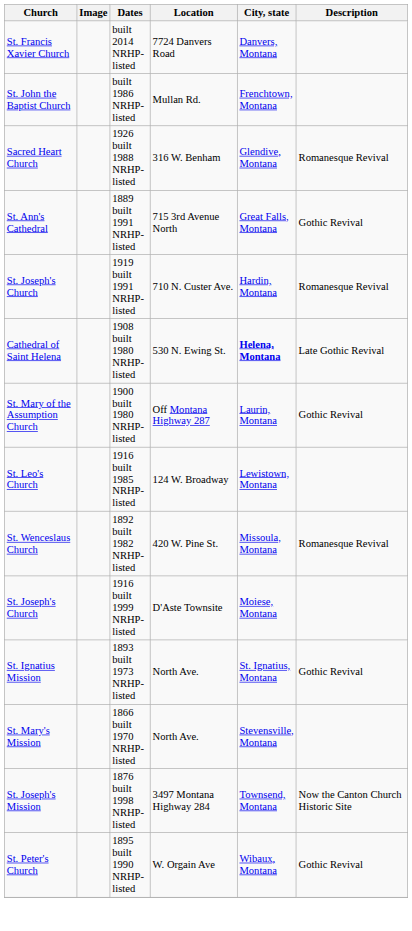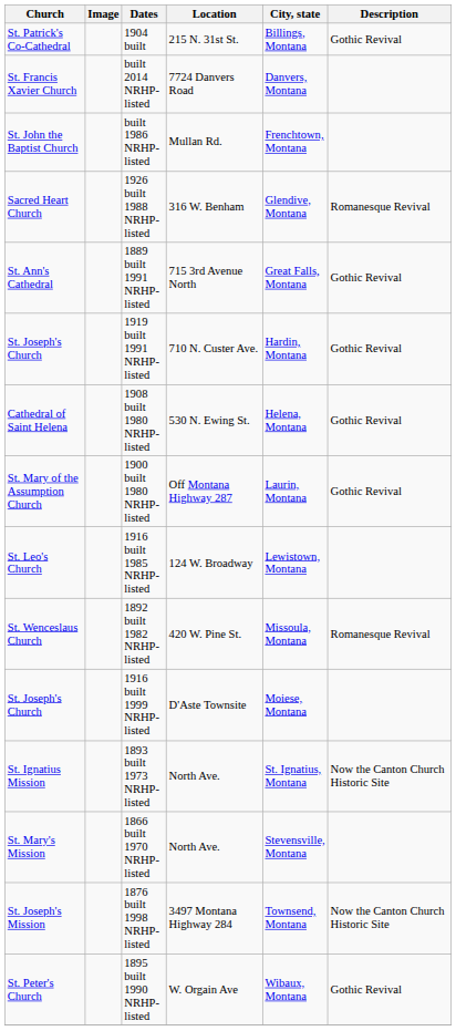 <table class="wikitable sortable" style="width:98%">
 <tr>
 <th width = 18%><strong>Church</strong></th>
 <th width = 8% class="unsortable"><strong>Image</strong></th>
 <th width = 10%><strong>Dates</strong></th>
 <th><strong>Location</strong></th>
 <th width = 8%><strong>City, state</strong></th>
 <th class="unsortable"><strong>Description</strong></th>
+</tr>
+<tr>
+<td><a href='#'>St. Patrick's Co-Cathedral</a></td>
+<td></td>
+<td>1904 built</td>
+<td>215 N. 31st St.<br><small></small></td>
+<td><a href='#'>Billings, Montana</a></td>
+<td>Gothic Revival</td>
 </tr>
 <tr>
 <td><a href='#'>St. Francis Xavier Church</a></td>
 <td></td>
 <td>built<br>2014 NRHP-listed</td>
 <td>7724 Danvers Road<br><small></small></td>
 <td><a href='#'>Danvers, Montana</a></td>
 <td></td>
 </tr>
 <tr>
 <td><a href='#'>St. John the Baptist Church</a></td>
 <td></td>
 <td>built<br>1986 NRHP-listed</td>
 <td>Mullan Rd.<br><small></small></td>
 <td><a href='#'>Frenchtown, Montana</a></td>
 <td></td>
 </tr>
 <tr>
 <td><a href='#'>Sacred Heart Church</a></td>
 <td></td>
 <td>1926 built<br>1988 NRHP-listed</td>
 <td>316 W. Benham<br><small></small></td>
 <td><a href='#'>Glendive, Montana</a></td>
 <td>Romanesque Revival</td>
 </tr>
 <tr>
 <td><a href='#'>St. Ann's Cathedral</a></td>
 <td></td>
 <td>1889 built<br>1991 NRHP-listed</td>
 <td>715 3rd Avenue North<br><small></small></td>
 <td><a href='#'>Great Falls, Montana</a></td>
 <td>Gothic Revival</td>
 </tr>
 <tr>
 <td><a href='#'>St. Joseph's Church</a></td>
 <td></td>
 <td>1919 built<br>1991 NRHP-listed</td>
 <td>710 N. Custer Ave.<br><small></small></td>
 <td><a href='#'>Hardin, Montana</a></td>
-<td>Romanesque Revival</td>
+<td>Gothic Revival</td>
 </tr>
 <tr>
 <td><a href='#'>Cathedral of Saint Helena</a></td>
 <td></td>
 <td>1908 built<br>1980 NRHP-listed</td>
 <td>530 N. Ewing St.<br><small></small></td>
-<td><strong><a href='#'>Helena, Montana</a></strong></td>
-<td>Late Gothic Revival</td>
+<td><a href='#'>Helena, Montana</a></td>
+<td>Gothic Revival</td>
 </tr>
 <tr>
 <td><a href='#'>St. Mary of the Assumption Church</a></td>
 <td></td>
 <td>1900 built<br>1980 NRHP-listed</td>
 <td>Off <a href='#'>Montana Highway 287</a><br><small></small></td>
 <td><a href='#'>Laurin, Montana</a></td>
 <td>Gothic Revival</td>
 </tr>
 <tr>
 <td><a href='#'>St. Leo's Church</a></td>
 <td></td>
 <td>1916 built<br>1985 NRHP-listed</td>
 <td>124 W. Broadway<br><small></small></td>
 <td><a href='#'>Lewistown, Montana</a></td>
 <td></td>
 </tr>
 <tr>
 <td><a href='#'>St. Wenceslaus Church</a></td>
 <td></td>
 <td>1892 built<br>1982 NRHP-listed</td>
 <td>420 W. Pine St.<br><small></small></td>
 <td><a href='#'>Missoula, Montana</a></td>
 <td>Romanesque Revival</td>
 </tr>
 <tr>
 <td><a href='#'>St. Joseph's Church</a></td>
 <td></td>
 <td>1916 built<br>1999 NRHP-listed</td>
 <td>D'Aste Townsite<br><small></small></td>
 <td><a href='#'>Moiese, Montana</a></td>
 <td></td>
 </tr>
 <tr>
 <td><a href='#'>St. Ignatius Mission</a></td>
 <td></td>
 <td>1893 built<br>1973 NRHP-listed</td>
 <td>North Ave.<br><small></small></td>
 <td><a href='#'>St. Ignatius, Montana</a></td>
-<td>Gothic Revival</td>
+<td>Now the Canton Church Historic Site</td>
 </tr>
 <tr>
 <td><a href='#'>St. Mary's Mission</a></td>
 <td></td>
 <td>1866 built<br>1970 NRHP-listed</td>
 <td>North Ave.<br><small></small></td>
 <td><a href='#'>Stevensville, Montana</a></td>
 <td></td>
 </tr>
 <tr>
 <td><a href='#'>St. Joseph's Mission</a></td>
 <td></td>
 <td>1876 built<br>1998 NRHP-listed</td>
 <td>3497 Montana Highway 284<br><small></small></td>
 <td><a href='#'>Townsend, Montana</a></td>
 <td>Now the Canton Church Historic Site</td>
 </tr>
 <tr>
 <td><a href='#'>St. Peter's Church</a></td>
 <td></td>
 <td>1895 built<br>1990 NRHP-listed</td>
 <td>W. Orgain Ave<br><small></small></td>
 <td><a href='#'>Wibaux, Montana</a></td>
 <td>Gothic Revival</td>
 </tr>
 <tr>
 </tr>
 </table>
